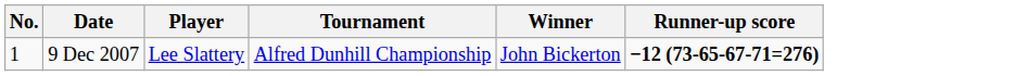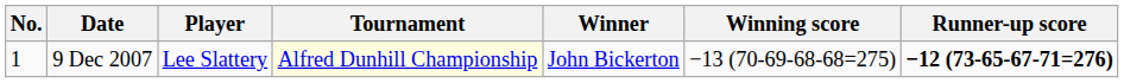 <table class="wikitable" style="font-size:95%;">
 <tr>
 <th>No.</th>
 <th>Date</th>
 <th>Player</th>
 <th>Tournament</th>
 <th>Winner</th>
+<th>Winning score</th>
 <th>Runner-up score</th>
 </tr>
 <tr>
 <td>1</td>
 <td>9 Dec 2007</td>
 <td> <a href='#'>Lee Slattery</a></td>
-<td><a href='#'>Alfred Dunhill Championship</a></td>
+<td style="background: lightyellow;"><a href='#'>Alfred Dunhill Championship</a></td>
 <td> <a href='#'>John Bickerton</a></td>
+<td>−13 (70-69-68-68=275)</td>
 <td><strong>−12 (73-65-67-71=276)</strong></td>
 </tr>
 </table>
